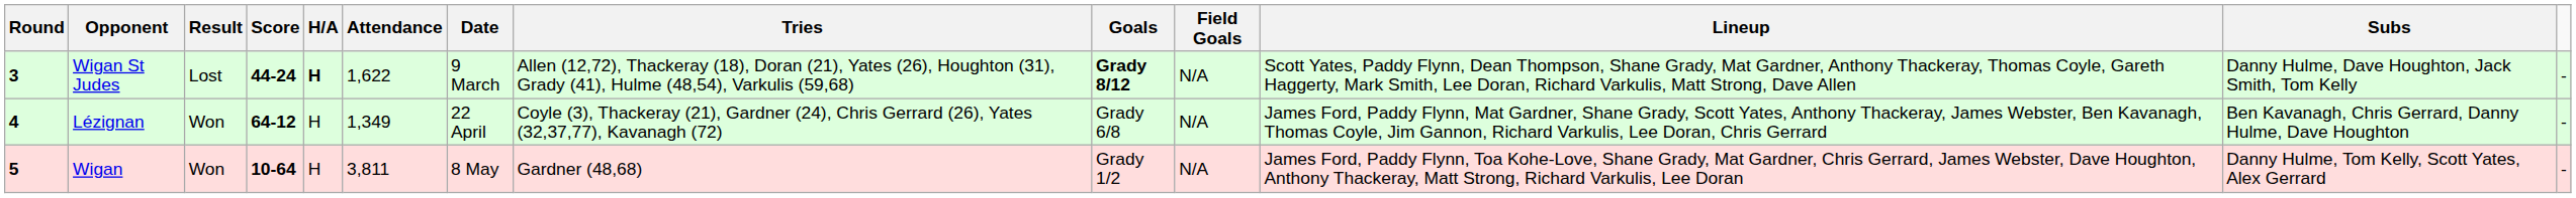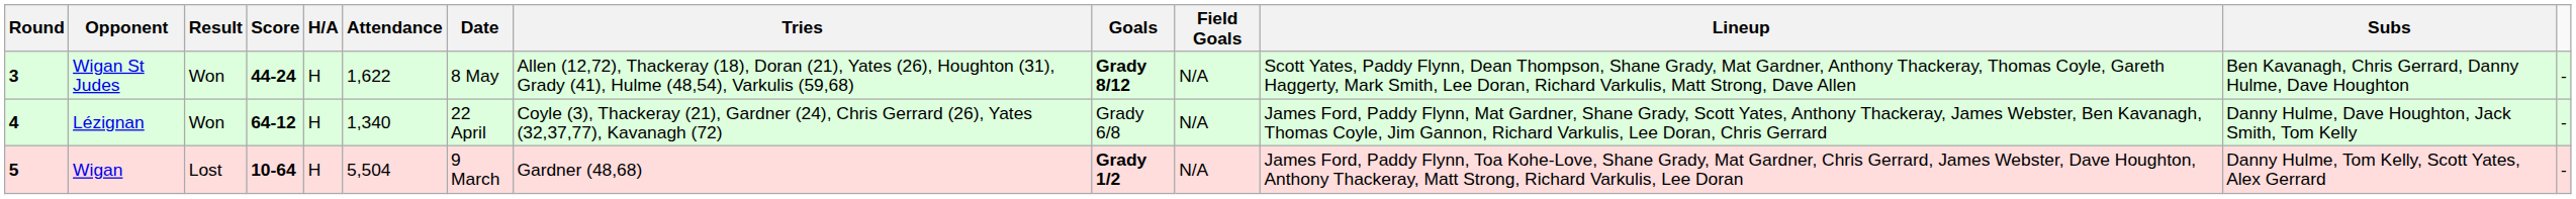 <table class="wikitable" style="font-size:85%;" width="100%">
 <tr>
 <th>Round</th>
 <th>Opponent</th>
 <th>Result</th>
 <th>Score</th>
 <th>H/A</th>
 <th>Attendance</th>
 <th>Date</th>
 <th>Tries</th>
 <th>Goals</th>
 <th>Field Goals</th>
 <th>Lineup</th>
 <th>Subs</th>
 </tr>
 <tr bgcolor="#ddffdd">
 <td><strong>3</strong></td>
 <td><a href='#'>Wigan St Judes</a></td>
-<td>Lost</td>
+<td>Won</td>
 <td><strong>44-24</strong></td>
-<td><strong>H</strong></td>
+<td>H</td>
 <td>1,622</td>
-<td>9 March</td>
+<td>8 May</td>
 <td>Allen (12,72), Thackeray (18), Doran (21), Yates (26), Houghton (31), Grady (41), Hulme (48,54), Varkulis (59,68)</td>
 <td><strong>Grady 8/12</strong></td>
 <td>N/A</td>
 <td>Scott Yates, Paddy Flynn, Dean Thompson, Shane Grady, Mat Gardner, Anthony Thackeray, Thomas Coyle, Gareth Haggerty, Mark Smith, Lee Doran, Richard Varkulis, Matt Strong, Dave Allen</td>
-<td>Danny Hulme, Dave Houghton, Jack Smith, Tom Kelly</td>
+<td>Ben Kavanagh, Chris Gerrard, Danny Hulme, Dave Houghton</td>
 <td>-</td>
 </tr>
 <tr bgcolor="#ddffdd">
 <td><strong>4</strong></td>
 <td><a href='#'>Lézignan</a></td>
 <td>Won</td>
 <td><strong>64-12</strong></td>
 <td>H</td>
-<td>1,349</td>
+<td>1,340</td>
 <td>22 April</td>
 <td>Coyle (3), Thackeray (21), Gardner (24), Chris Gerrard (26), Yates (32,37,77), Kavanagh (72)</td>
 <td>Grady 6/8</td>
 <td>N/A</td>
 <td>James Ford, Paddy Flynn, Mat Gardner, Shane Grady, Scott Yates, Anthony Thackeray, James Webster, Ben Kavanagh, Thomas Coyle, Jim Gannon, Richard Varkulis, Lee Doran, Chris Gerrard</td>
-<td>Ben Kavanagh, Chris Gerrard, Danny Hulme, Dave Houghton</td>
+<td>Danny Hulme, Dave Houghton, Jack Smith, Tom Kelly</td>
 <td>-</td>
 </tr>
 <tr style="background:#ffdddd;" width=20 | >
 <td><strong>5</strong></td>
 <td><a href='#'>Wigan</a></td>
-<td>Won</td>
+<td>Lost</td>
 <td><strong>10-64</strong></td>
 <td>H</td>
-<td>3,811</td>
-<td>8 May</td>
+<td>5,504</td>
+<td>9 March</td>
 <td>Gardner (48,68)</td>
-<td>Grady 1/2</td>
+<td><strong>Grady 1/2</strong></td>
 <td>N/A</td>
 <td>James Ford, Paddy Flynn, Toa Kohe-Love, Shane Grady, Mat Gardner, Chris Gerrard, James Webster, Dave Houghton, Anthony Thackeray, Matt Strong, Richard Varkulis, Lee Doran</td>
 <td>Danny Hulme, Tom Kelly, Scott Yates, Alex Gerrard</td>
 <td>-</td>
 </tr>
 </table>
